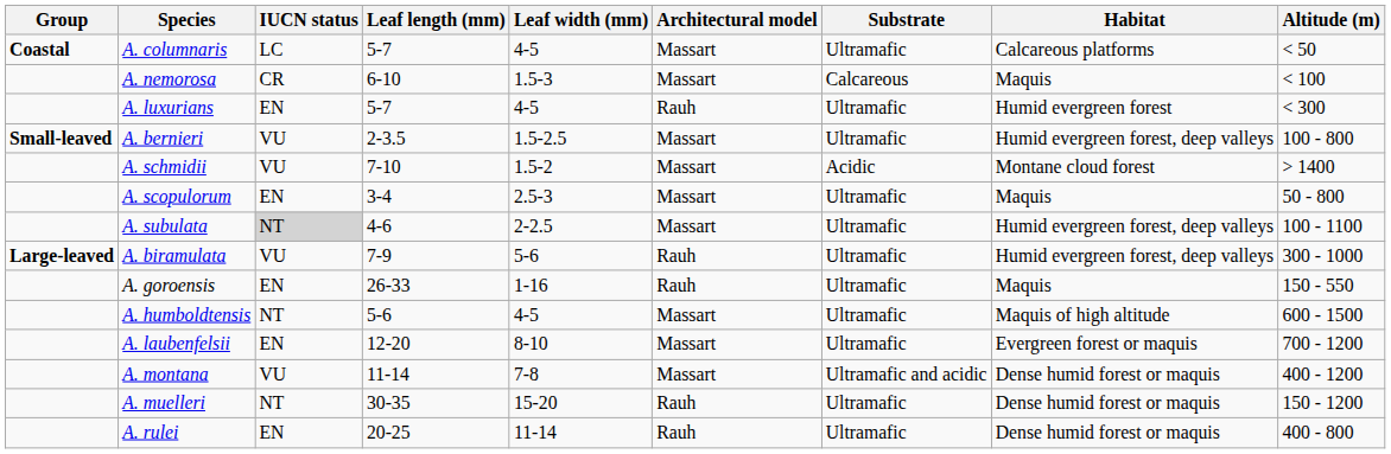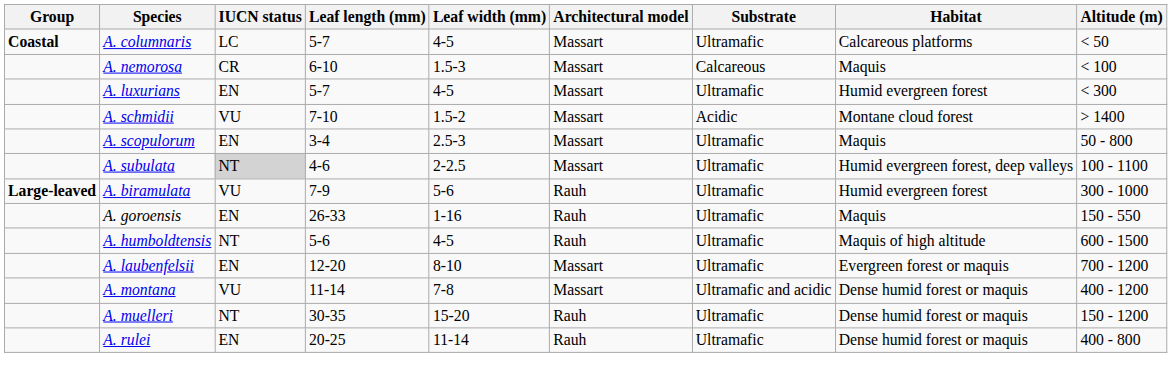 <table class="wikitable">
 <tr>
 <th>Group</th>
 <th>Species</th>
 <th>IUCN status</th>
 <th>Leaf length (mm)</th>
 <th>Leaf width (mm)</th>
 <th>Architectural model</th>
 <th>Substrate</th>
 <th>Habitat</th>
 <th>Altitude (m)</th>
 </tr>
 <tr>
 <td><strong>Coastal</strong></td>
 <td><em><a href='#'>A. columnaris</a></em></td>
 <td>LC</td>
 <td>5-7</td>
 <td>4-5</td>
 <td>Massart</td>
 <td>Ultramafic</td>
 <td>Calcareous platforms</td>
 <td>< 50</td>
 </tr>
 <tr>
 <td></td>
 <td><em><a href='#'>A. nemorosa</a></em></td>
 <td>CR</td>
 <td>6-10</td>
 <td>1.5-3</td>
 <td>Massart</td>
 <td>Calcareous</td>
 <td>Maquis</td>
 <td>< 100</td>
 </tr>
 <tr>
 <td></td>
 <td><em><a href='#'>A. luxurians</a></em></td>
 <td>EN</td>
 <td>5-7</td>
 <td>4-5</td>
-<td>Rauh</td>
+<td>Massart</td>
 <td>Ultramafic</td>
 <td>Humid evergreen forest</td>
 <td>< 300</td>
-</tr>
-<tr>
-<td><strong>Small-leaved</strong></td>
-<td><em><a href='#'>A. bernieri</a></em></td>
-<td>VU</td>
-<td>2-3.5</td>
-<td>1.5-2.5</td>
-<td>Massart</td>
-<td>Ultramafic</td>
-<td>Humid evergreen forest, deep valleys</td>
-<td>100 - 800</td>
 </tr>
 <tr>
 <td></td>
 <td><em><a href='#'>A. schmidii</a></em></td>
 <td>VU</td>
 <td>7-10</td>
 <td>1.5-2</td>
 <td>Massart</td>
 <td>Acidic</td>
 <td>Montane cloud forest</td>
 <td>> 1400</td>
 </tr>
 <tr>
 <td></td>
 <td><em><a href='#'>A. scopulorum</a></em></td>
 <td>EN</td>
 <td>3-4</td>
 <td>2.5-3</td>
 <td>Massart</td>
 <td>Ultramafic</td>
 <td>Maquis</td>
 <td>50 - 800</td>
 </tr>
 <tr>
 <td></td>
 <td><em><a href='#'>A. subulata</a></em></td>
 <td style="background: lightgrey;">NT</td>
 <td>4-6</td>
 <td>2-2.5</td>
 <td>Massart</td>
 <td>Ultramafic</td>
 <td>Humid evergreen forest, deep valleys</td>
 <td>100 - 1100</td>
 </tr>
 <tr>
 <td><strong>Large-leaved</strong></td>
 <td><em><a href='#'>A. biramulata</a></em></td>
 <td>VU</td>
 <td>7-9</td>
 <td>5-6</td>
 <td>Rauh</td>
 <td>Ultramafic</td>
-<td>Humid evergreen forest, deep valleys</td>
+<td>Humid evergreen forest</td>
 <td>300 - 1000</td>
 </tr>
 <tr>
 <td></td>
 <td><em>A. goroensis</em></td>
 <td>EN</td>
 <td>26-33</td>
 <td>1-16</td>
 <td>Rauh</td>
 <td>Ultramafic</td>
 <td>Maquis</td>
 <td>150 - 550</td>
 </tr>
 <tr>
 <td></td>
 <td><em><a href='#'>A. humboldtensis</a></em></td>
 <td>NT</td>
 <td>5-6</td>
 <td>4-5</td>
-<td>Massart</td>
+<td>Rauh</td>
 <td>Ultramafic</td>
 <td>Maquis of high altitude</td>
 <td>600 - 1500</td>
 </tr>
 <tr>
 <td></td>
 <td><em><a href='#'>A. laubenfelsii</a></em></td>
 <td>EN</td>
 <td>12-20</td>
 <td>8-10</td>
 <td>Massart</td>
 <td>Ultramafic</td>
 <td>Evergreen forest or maquis</td>
 <td>700 - 1200</td>
 </tr>
 <tr>
 <td></td>
 <td><em><a href='#'>A. montana</a></em></td>
 <td>VU</td>
 <td>11-14</td>
 <td>7-8</td>
 <td>Massart</td>
 <td>Ultramafic and acidic</td>
 <td>Dense humid forest or maquis</td>
 <td>400 - 1200</td>
 </tr>
 <tr>
 <td></td>
 <td><em><a href='#'>A. muelleri</a></em></td>
 <td>NT</td>
 <td>30-35</td>
 <td>15-20</td>
 <td>Rauh</td>
 <td>Ultramafic</td>
 <td>Dense humid forest or maquis</td>
 <td>150 - 1200</td>
 </tr>
 <tr>
 <td></td>
 <td><em><a href='#'>A. rulei</a></em></td>
 <td>EN</td>
 <td>20-25</td>
 <td>11-14</td>
 <td>Rauh</td>
 <td>Ultramafic</td>
 <td>Dense humid forest or maquis</td>
 <td>400 - 800</td>
 </tr>
 </table>
